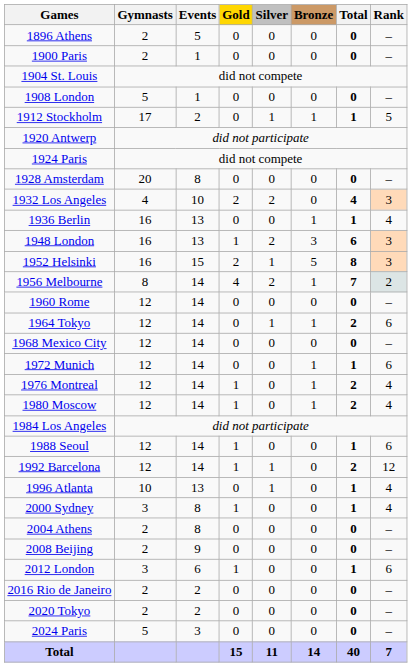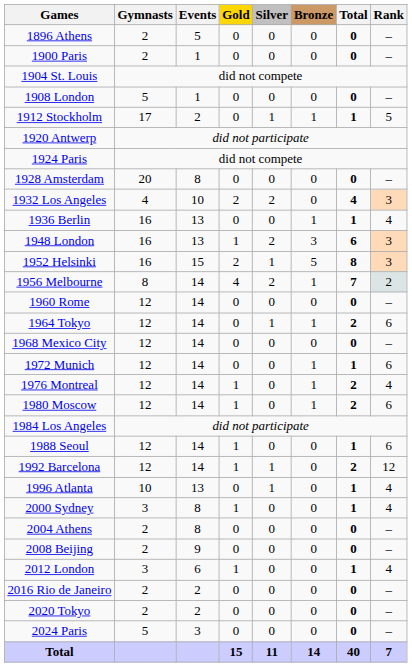 <table class="wikitable sortable collapsible collapsed">
 <tr>
 <th>Games</th>
 <th>Gymnasts</th>
 <th>Events</th>
 <th style="text-align:center; background-color:gold;">Gold</th>
 <th style="text-align:center; background-color:silver;">Silver</th>
 <th style="text-align:center; background-color:#c96;">Bronze</th>
 <th>Total</th>
 <th>Rank</th>
 </tr>
 <tr align=center>
 <td><a href='#'>1896 Athens</a></td>
 <td>2</td>
 <td>5</td>
 <td>0</td>
 <td>0</td>
 <td>0</td>
 <td><strong>0</strong></td>
 <td>–</td>
 </tr>
 <tr align=center>
 <td><a href='#'>1900 Paris</a></td>
 <td>2</td>
 <td>1</td>
 <td>0</td>
 <td>0</td>
 <td>0</td>
 <td><strong>0</strong></td>
 <td>–</td>
 </tr>
 <tr align=center>
 <td><a href='#'>1904 St. Louis</a></td>
 <td colspan=7>did not compete</td>
 </tr>
 <tr align=center>
 <td><a href='#'>1908 London</a></td>
 <td>5</td>
 <td>1</td>
 <td>0</td>
 <td>0</td>
 <td>0</td>
 <td><strong>0</strong></td>
 <td>–</td>
 </tr>
 <tr align=center>
 <td><a href='#'>1912 Stockholm</a></td>
 <td>17</td>
 <td>2</td>
 <td>0</td>
 <td>1</td>
 <td>1</td>
 <td><strong>1</strong></td>
 <td>5</td>
 </tr>
 <tr align=center>
 <td><a href='#'>1920 Antwerp</a></td>
 <td colspan=7><em>did not participate</em></td>
 </tr>
 <tr align=center>
 <td><a href='#'>1924 Paris</a></td>
 <td colspan=7>did not compete</td>
 </tr>
 <tr align=center>
 <td><a href='#'>1928 Amsterdam</a></td>
 <td>20</td>
 <td>8</td>
 <td>0</td>
 <td>0</td>
 <td>0</td>
 <td><strong>0</strong></td>
 <td>–</td>
 </tr>
 <tr align=center>
 <td><a href='#'>1932 Los Angeles</a></td>
 <td>4</td>
 <td>10</td>
 <td>2</td>
 <td>2</td>
 <td>0</td>
 <td><strong>4</strong></td>
 <td bgcolor=ffdab9>3</td>
 </tr>
 <tr align=center>
 <td><a href='#'>1936 Berlin</a></td>
 <td>16</td>
 <td>13</td>
 <td>0</td>
 <td>0</td>
 <td>1</td>
 <td><strong>1</strong></td>
 <td>4</td>
 </tr>
 <tr align=center>
 <td><a href='#'>1948 London</a></td>
 <td>16</td>
 <td>13</td>
 <td>1</td>
 <td>2</td>
 <td>3</td>
 <td><strong>6</strong></td>
 <td bgcolor=ffdab9>3</td>
 </tr>
 <tr align=center>
 <td><a href='#'>1952 Helsinki</a></td>
 <td>16</td>
 <td>15</td>
 <td>2</td>
 <td>1</td>
 <td>5</td>
 <td><strong>8</strong></td>
 <td bgcolor=ffdab9>3</td>
 </tr>
 <tr align=center>
 <td><a href='#'>1956 Melbourne</a></td>
 <td>8</td>
 <td>14</td>
 <td>4</td>
 <td>2</td>
 <td>1</td>
 <td><strong>7</strong></td>
 <td bgcolor=dce5e5>2</td>
 </tr>
 <tr align=center>
 <td><a href='#'>1960 Rome</a></td>
 <td>12</td>
 <td>14</td>
 <td>0</td>
 <td>0</td>
 <td>0</td>
 <td><strong>0</strong></td>
 <td>–</td>
 </tr>
 <tr align=center>
 <td><a href='#'>1964 Tokyo</a></td>
 <td>12</td>
 <td>14</td>
 <td>0</td>
 <td>1</td>
 <td>1</td>
 <td><strong>2</strong></td>
 <td>6</td>
 </tr>
 <tr align=center>
 <td><a href='#'>1968 Mexico City</a></td>
 <td>12</td>
 <td>14</td>
 <td>0</td>
 <td>0</td>
 <td>0</td>
 <td><strong>0</strong></td>
 <td>–</td>
 </tr>
 <tr align=center>
 <td><a href='#'>1972 Munich</a></td>
 <td>12</td>
 <td>14</td>
 <td>0</td>
 <td>0</td>
 <td>1</td>
 <td><strong>1</strong></td>
 <td>6</td>
 </tr>
 <tr align=center>
 <td><a href='#'>1976 Montreal</a></td>
 <td>12</td>
 <td>14</td>
 <td>1</td>
 <td>0</td>
 <td>1</td>
 <td><strong>2</strong></td>
 <td>4</td>
 </tr>
 <tr align=center>
 <td><a href='#'>1980 Moscow</a></td>
 <td>12</td>
 <td>14</td>
 <td>1</td>
 <td>0</td>
 <td>1</td>
 <td><strong>2</strong></td>
-<td>4</td>
+<td>6</td>
 </tr>
 <tr align=center>
 <td><a href='#'>1984 Los Angeles</a></td>
 <td colspan=7><em>did not participate</em></td>
 </tr>
 <tr align=center>
 <td><a href='#'>1988 Seoul</a></td>
 <td>12</td>
 <td>14</td>
 <td>1</td>
 <td>0</td>
 <td>0</td>
 <td><strong>1</strong></td>
 <td>6</td>
 </tr>
 <tr align=center>
 <td><a href='#'>1992 Barcelona</a></td>
 <td>12</td>
 <td>14</td>
 <td>1</td>
 <td>1</td>
 <td>0</td>
 <td><strong>2</strong></td>
 <td>12</td>
 </tr>
 <tr align=center>
 <td><a href='#'>1996 Atlanta</a></td>
 <td>10</td>
 <td>13</td>
 <td>0</td>
 <td>1</td>
 <td>0</td>
 <td><strong>1</strong></td>
 <td>4</td>
 </tr>
 <tr align=center>
 <td><a href='#'>2000 Sydney</a></td>
 <td>3</td>
 <td>8</td>
 <td>1</td>
 <td>0</td>
 <td>0</td>
 <td><strong>1</strong></td>
 <td>4</td>
 </tr>
 <tr align=center>
 <td><a href='#'>2004 Athens</a></td>
 <td>2</td>
 <td>8</td>
 <td>0</td>
 <td>0</td>
 <td>0</td>
 <td><strong>0</strong></td>
 <td>–</td>
 </tr>
 <tr align=center>
 <td><a href='#'>2008 Beijing</a></td>
 <td>2</td>
 <td>9</td>
 <td>0</td>
 <td>0</td>
 <td>0</td>
 <td><strong>0</strong></td>
 <td>–</td>
 </tr>
 <tr align=center>
 <td><a href='#'>2012 London</a></td>
 <td>3</td>
 <td>6</td>
 <td>1</td>
 <td>0</td>
 <td>0</td>
 <td><strong>1</strong></td>
-<td>6</td>
+<td>4</td>
 </tr>
 <tr align=center>
 <td><a href='#'>2016 Rio de Janeiro</a></td>
 <td>2</td>
 <td>2</td>
 <td>0</td>
 <td>0</td>
 <td>0</td>
 <td><strong>0</strong></td>
 <td>–</td>
 </tr>
 <tr align=center>
 <td><a href='#'>2020 Tokyo</a></td>
 <td>2</td>
 <td>2</td>
 <td>0</td>
 <td>0</td>
 <td>0</td>
 <td><strong>0</strong></td>
 <td>–</td>
 </tr>
 <tr align=center>
 <td><a href='#'>2024 Paris</a></td>
 <td>5</td>
 <td>3</td>
 <td>0</td>
 <td>0</td>
 <td>0</td>
 <td><strong>0</strong></td>
 <td>–</td>
 </tr>
 <tr style="text-align:center; background-color:#ccf;">
 <td><strong>Total</strong></td>
 <td></td>
 <td></td>
 <td><strong>15</strong></td>
 <td><strong>11</strong></td>
 <td><strong>14</strong></td>
 <td><strong>40</strong></td>
 <td><strong>7</strong></td>
 </tr>
 </table>
